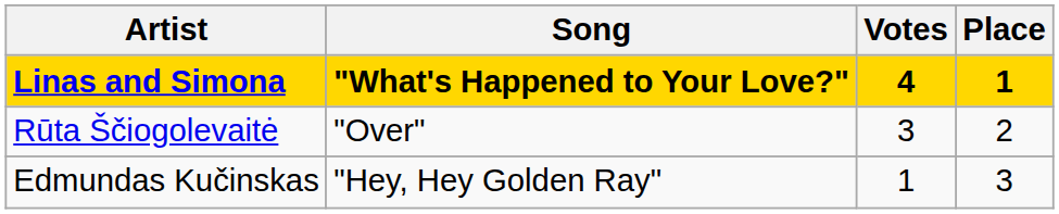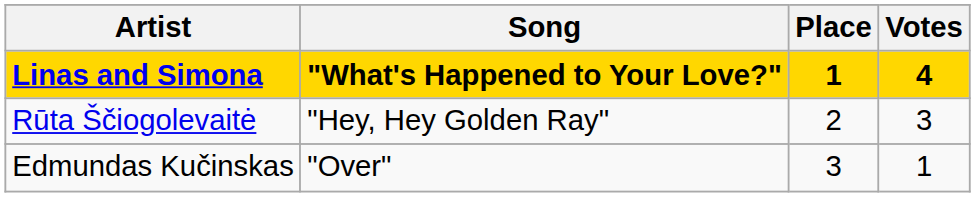 <table class="sortable wikitable" style="margin: 1em auto 1em auto; text-align:center;">
 <tr>
 <th>Artist</th>
 <th>Song</th>
+<th>Place</th>
 <th>Votes</th>
-<th>Place</th>
 </tr>
 <tr style="font-weight:bold; background:gold;">
 <td align="left"><a href='#'>Linas and Simona</a></td>
 <td align="left">"What's Happened to Your Love?"</td>
+<td>1</td>
 <td>4</td>
-<td>1</td>
 </tr>
 <tr>
 <td align="left"><a href='#'>Rūta Ščiogolevaitė</a></td>
-<td align="left">"Over"</td>
+<td align="left">"Hey, Hey Golden Ray"</td>
+<td>2</td>
 <td>3</td>
-<td>2</td>
 </tr>
 <tr>
 <td align="left">Edmundas Kučinskas</td>
-<td align="left">"Hey, Hey Golden Ray"</td>
+<td align="left">"Over"</td>
+<td>3</td>
 <td>1</td>
-<td>3</td>
 </tr>
 </table>
